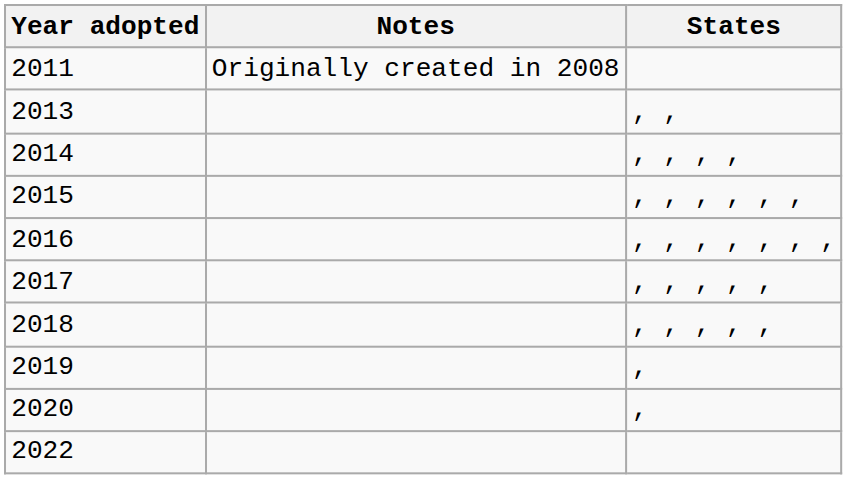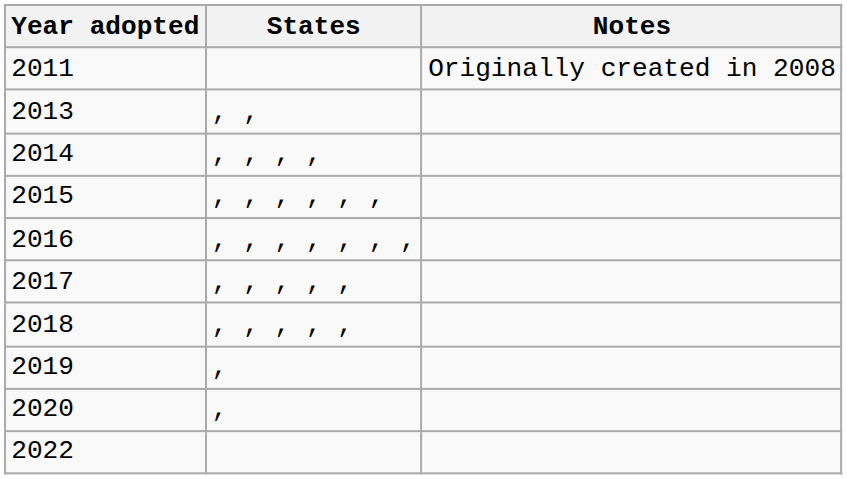 <table class="wikitable">
 <tr>
 <th>Year adopted</th>
+<th>States</th>
 <th>Notes</th>
-<th>States</th>
 </tr>
 <tr>
 <td>2011</td>
+<td></td>
 <td>Originally created in 2008</td>
+</tr>
+<tr>
+<td>2013</td>
+<td>, , </td>
 <td></td>
 </tr>
 <tr>
-<td>2013</td>
+<td>2014</td>
+<td>, , , , </td>
 <td></td>
-<td>, , </td>
-</tr>
-<tr>
-<td>2014</td>
-<td></td>
-<td>, , , , </td>
 </tr>
 <tr>
 <td>2015</td>
+<td>, , , , , , </td>
 <td></td>
-<td>, , , , , , </td>
 </tr>
 <tr>
 <td>2016</td>
+<td>, , , , , , , </td>
 <td></td>
-<td>, , , , , , , </td>
 </tr>
 <tr>
 <td>2017</td>
+<td>, , , , , </td>
 <td></td>
-<td>, , , , , </td>
 </tr>
 <tr>
 <td>2018</td>
+<td>, , , , , </td>
 <td></td>
-<td>, , , , , </td>
 </tr>
 <tr>
 <td>2019</td>
+<td>, </td>
 <td></td>
-<td>, </td>
 </tr>
 <tr>
 <td>2020</td>
+<td>, </td>
 <td></td>
-<td>, </td>
 </tr>
 <tr>
 <td>2022</td>
 <td></td>
 <td></td>
 </tr>
 </table>
